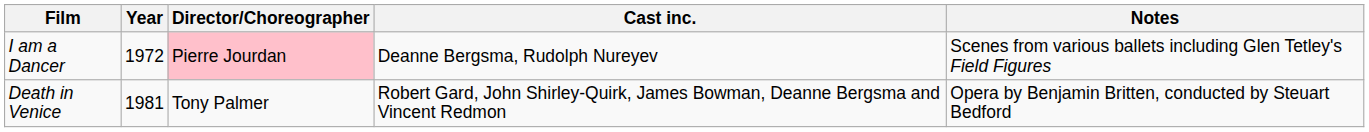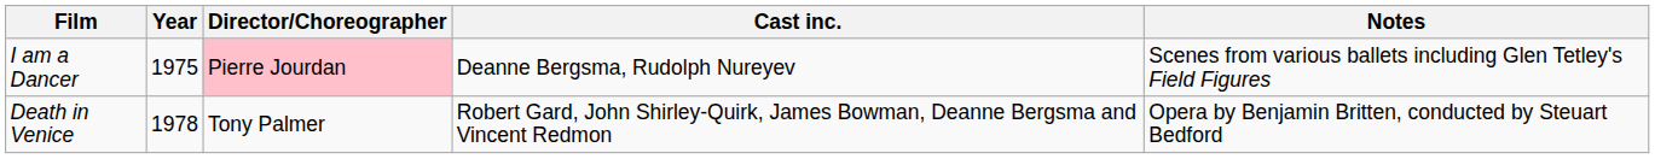 <table class="wikitable">
 <tr>
 <th>Film</th>
 <th>Year</th>
 <th>Director/Choreographer</th>
 <th>Cast inc.</th>
 <th>Notes</th>
 </tr>
 <tr>
 <td><em>I am a Dancer</em></td>
-<td>1972</td>
+<td>1975</td>
 <td style="background: pink;">Pierre Jourdan</td>
 <td>Deanne Bergsma, Rudolph Nureyev</td>
 <td>Scenes from various ballets including Glen Tetley's <em>Field Figures</em></td>
 </tr>
 <tr>
 <td><em>Death in Venice</em></td>
-<td>1981</td>
+<td>1978</td>
 <td>Tony Palmer</td>
 <td>Robert Gard, John Shirley-Quirk, James Bowman, Deanne Bergsma and Vincent Redmon</td>
 <td>Opera by Benjamin Britten, conducted by Steuart Bedford</td>
 </tr>
 </table>
